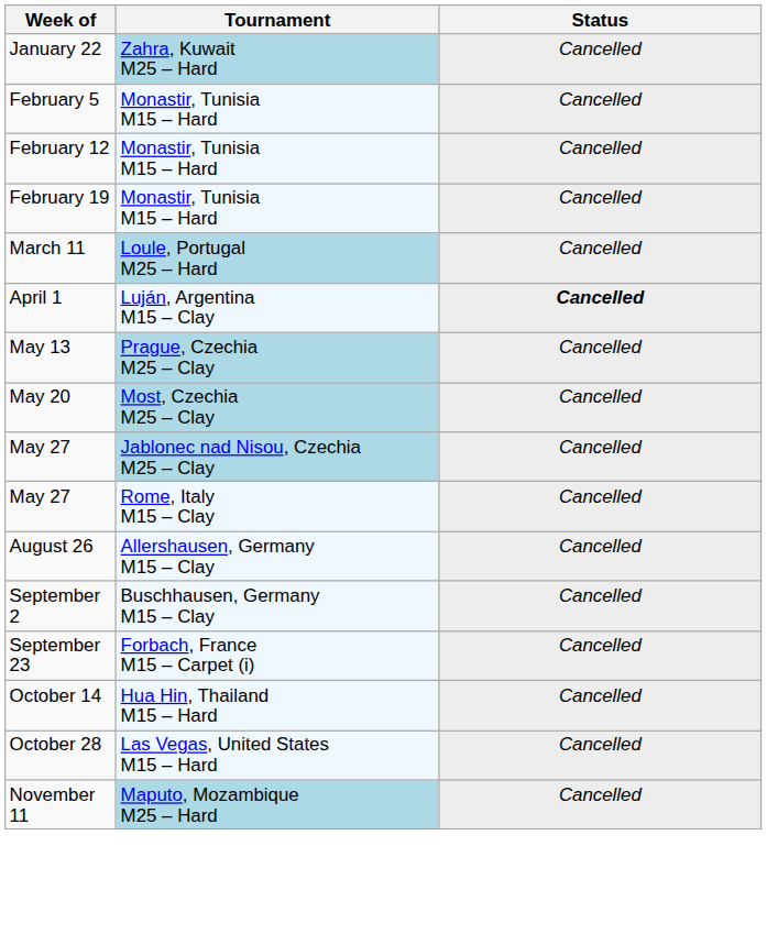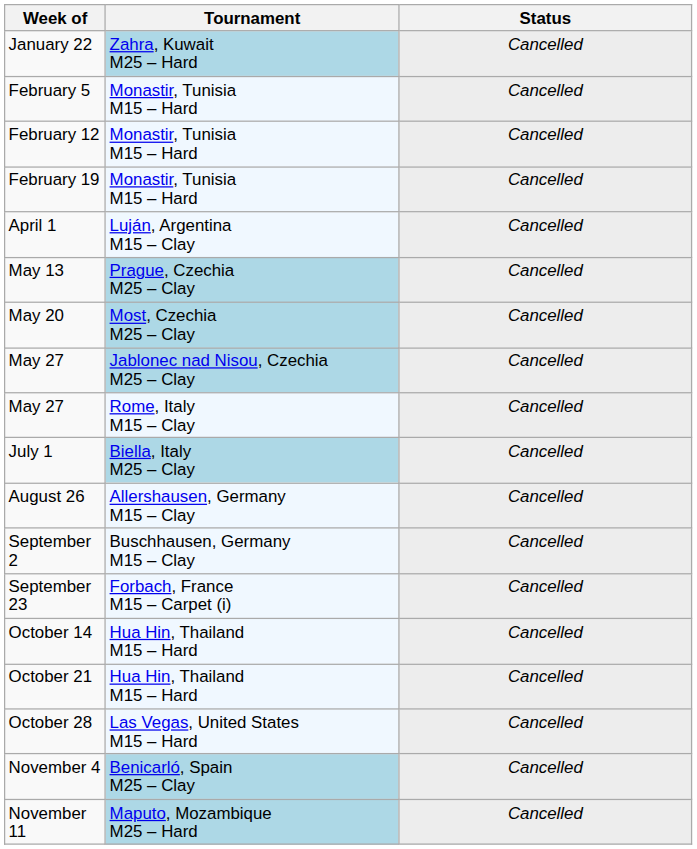 <table class=wikitable style=font-size:85%>
 <tr>
 <th width=75>Week of</th>
 <th width=230>Tournament</th>
 <th width=230>Status</th>
 </tr>
 <tr valign=top>
 <td>January 22</td>
 <td style="background:lightblue;"s><a href='#'>Zahra</a>, Kuwait <br> M25 – Hard</td>
 <td style="text-align:center; background:#ededed"><em>Cancelled </em></td>
 </tr>
 <tr valign=top>
 <td>February 5</td>
 <td style="background:#f0f8ff;"><a href='#'>Monastir</a>, Tunisia <br> M15 – Hard</td>
 <td style="text-align:center; background:#ededed"><em>Cancelled </em></td>
 </tr>
 <tr valign=top>
 <td>February 12</td>
 <td style="background:#f0f8ff;"><a href='#'>Monastir</a>, Tunisia <br> M15 – Hard</td>
 <td style="text-align:center; background:#ededed"><em>Cancelled </em></td>
 </tr>
 <tr valign=top>
 <td>February 19</td>
 <td style="background:#f0f8ff;"><a href='#'>Monastir</a>, Tunisia <br> M15 – Hard</td>
 <td style="text-align:center; background:#ededed"><em>Cancelled </em></td>
 </tr>
 <tr valign=top>
-<td>March 11</td>
-<td style="background:lightblue;"s><a href='#'>Loule</a>, Portugal <br> M25 – Hard</td>
-<td style="text-align:center; background:#ededed"><em>Cancelled </em></td>
-</tr>
-<tr valign=top>
 <td>April 1</td>
 <td style="background:#f0f8ff;"><a href='#'>Luján</a>, Argentina <br> M15 – Clay</td>
-<td style="text-align:center; background:#ededed"><strong><em>Cancelled </em></strong></td>
+<td style="text-align:center; background:#ededed"><em>Cancelled </em></td>
 </tr>
 <tr valign=top>
 <td>May 13</td>
 <td style="background:lightblue;"s><a href='#'>Prague</a>, Czechia <br> M25 – Clay</td>
 <td style="text-align:center; background:#ededed"><em>Cancelled </em></td>
 </tr>
 <tr valign=top>
 <td>May 20</td>
 <td style="background:lightblue;"s><a href='#'>Most</a>, Czechia <br> M25 – Clay</td>
 <td style="text-align:center; background:#ededed"><em>Cancelled </em></td>
 </tr>
 <tr valign=top>
 <td>May 27</td>
 <td style="background:lightblue;"s><a href='#'>Jablonec nad Nisou</a>, Czechia <br> M25 – Clay</td>
 <td style="text-align:center; background:#ededed"><em>Cancelled </em></td>
 </tr>
 <tr valign=top>
 <td>May 27</td>
 <td style="background:#f0f8ff;"><a href='#'>Rome</a>, Italy <br> M15 – Clay</td>
+<td style="text-align:center; background:#ededed"><em>Cancelled </em></td>
+</tr>
+<tr valign=top>
+<td>July 1</td>
+<td style="background:lightblue;"s><a href='#'>Biella</a>, Italy <br> M25 – Clay</td>
 <td style="text-align:center; background:#ededed"><em>Cancelled </em></td>
 </tr>
 <tr valign=top>
 <td>August 26</td>
 <td style="background:#f0f8ff;"><a href='#'>Allershausen</a>, Germany <br> M15 – Clay</td>
 <td style="text-align:center; background:#ededed"><em>Cancelled </em></td>
 </tr>
 <tr valign=top>
 <td>September 2</td>
 <td style="background:#f0f8ff;">Buschhausen, Germany <br> M15 – Clay</td>
 <td style="text-align:center; background:#ededed"><em>Cancelled </em></td>
 </tr>
 <tr valign=top>
 <td>September 23</td>
 <td style="background:#f0f8ff;"><a href='#'>Forbach</a>, France <br> M15 – Carpet (i)</td>
 <td style="text-align:center; background:#ededed"><em>Cancelled </em></td>
 </tr>
 <tr valign=top>
 <td>October 14</td>
 <td style="background:#f0f8ff;"><a href='#'>Hua Hin</a>, Thailand <br> M15 – Hard</td>
 <td style="text-align:center; background:#ededed"><em>Cancelled </em></td>
 </tr>
 <tr valign=top>
+<td>October 21</td>
+<td style="background:#f0f8ff;"><a href='#'>Hua Hin</a>, Thailand <br> M15 – Hard</td>
+<td style="text-align:center; background:#ededed"><em>Cancelled </em></td>
+</tr>
+<tr valign=top>
 <td>October 28</td>
 <td style="background:#f0f8ff;"><a href='#'>Las Vegas</a>, United States <br> M15 – Hard</td>
+<td style="text-align:center; background:#ededed"><em>Cancelled </em></td>
+</tr>
+<tr valign=top>
+<td>November 4</td>
+<td style="background:lightblue;"s><a href='#'>Benicarló</a>, Spain <br> M25 – Clay</td>
 <td style="text-align:center; background:#ededed"><em>Cancelled </em></td>
 </tr>
 <tr valign=top>
 <td>November 11</td>
 <td style="background:lightblue;"s><a href='#'>Maputo</a>, Mozambique <br> M25 – Hard</td>
 <td style="text-align:center; background:#ededed"><em>Cancelled </em></td>
 </tr>
 </table>
